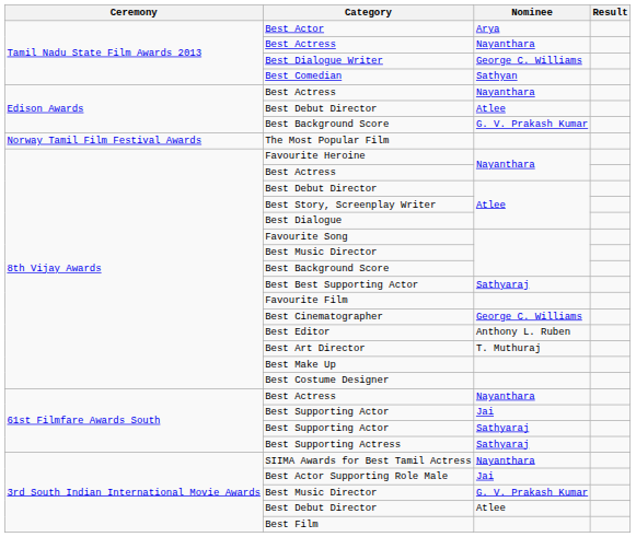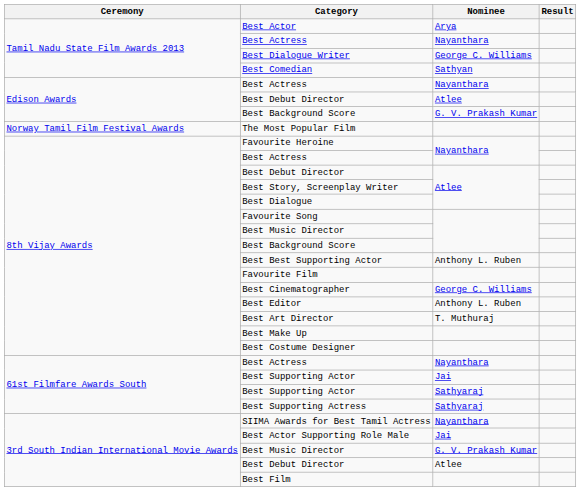 <table class="wikitable">
 <tr>
 <th>Ceremony</th>
 <th>Category</th>
 <th>Nominee</th>
 <th>Result</th>
 </tr>
 <tr>
 <td rowspan=4><a href='#'>Tamil Nadu State Film Awards 2013</a></td>
 <td><a href='#'>Best Actor</a></td>
 <td><a href='#'>Arya</a></td>
 <td></td>
 </tr>
 <tr>
 <td><a href='#'>Best Actress</a></td>
 <td><a href='#'>Nayanthara</a></td>
 <td></td>
 </tr>
 <tr>
 <td><a href='#'>Best Dialogue Writer</a></td>
 <td><a href='#'>George C. Williams</a></td>
 <td></td>
 </tr>
 <tr>
 <td><a href='#'>Best Comedian</a></td>
 <td><a href='#'>Sathyan</a></td>
 <td></td>
 </tr>
 <tr>
 <td rowspan="3"><a href='#'>Edison Awards</a></td>
 <td>Best Actress</td>
 <td><a href='#'>Nayanthara</a></td>
 <td></td>
 </tr>
 <tr>
 <td>Best Debut Director</td>
 <td><a href='#'>Atlee</a></td>
 <td></td>
 </tr>
 <tr>
 <td>Best Background Score</td>
 <td><a href='#'>G. V. Prakash Kumar</a></td>
 <td></td>
 </tr>
 <tr>
 <td><a href='#'>Norway Tamil Film Festival Awards</a></td>
 <td>The Most Popular Film</td>
 <td></td>
 <td></td>
 </tr>
 <tr>
 <td rowspan="15"><a href='#'>8th Vijay Awards</a></td>
 <td>Favourite Heroine</td>
 <td rowspan="2"><a href='#'>Nayanthara</a></td>
 <td></td>
 </tr>
 <tr>
 <td>Best Actress</td>
 <td></td>
 </tr>
 <tr>
 <td>Best Debut Director</td>
 <td rowspan="3"><a href='#'>Atlee</a></td>
 <td></td>
 </tr>
 <tr>
 <td>Best Story, Screenplay Writer</td>
 <td></td>
 </tr>
 <tr>
 <td>Best Dialogue</td>
 <td></td>
 </tr>
 <tr>
 <td>Favourite Song</td>
 <td rowspan="3"></td>
 <td></td>
 </tr>
 <tr>
 <td>Best Music Director</td>
 <td></td>
 </tr>
 <tr>
 <td>Best Background Score</td>
 <td></td>
 </tr>
 <tr>
 <td>Best Best Supporting Actor</td>
-<td><a href='#'>Sathyaraj</a></td>
+<td>Anthony L. Ruben</td>
 <td></td>
 </tr>
 <tr>
 <td>Favourite Film</td>
 <td></td>
 <td></td>
 </tr>
 <tr>
 <td>Best Cinematographer</td>
 <td><a href='#'>George C. Williams</a></td>
 <td></td>
 </tr>
 <tr>
 <td>Best Editor</td>
 <td>Anthony L. Ruben</td>
 <td></td>
 </tr>
 <tr>
 <td>Best Art Director</td>
 <td>T. Muthuraj</td>
 <td></td>
 </tr>
 <tr>
 <td>Best Make Up</td>
 <td></td>
 <td></td>
 </tr>
 <tr>
 <td>Best Costume Designer</td>
 <td></td>
 <td></td>
 </tr>
 <tr>
 <td rowspan="4"><a href='#'>61st Filmfare Awards South</a></td>
 <td>Best Actress</td>
 <td><a href='#'>Nayanthara</a></td>
 <td></td>
 </tr>
 <tr>
 <td>Best Supporting Actor</td>
 <td><a href='#'>Jai</a></td>
 <td></td>
 </tr>
 <tr>
 <td>Best Supporting Actor</td>
 <td><a href='#'>Sathyaraj</a></td>
 <td></td>
 </tr>
 <tr>
 <td>Best Supporting Actress</td>
 <td><a href='#'>Sathyaraj</a></td>
 <td></td>
 </tr>
 <tr>
 <td rowspan="5"><a href='#'>3rd South Indian International Movie Awards</a></td>
 <td>SIIMA Awards for Best Tamil Actress</td>
 <td><a href='#'>Nayanthara</a></td>
 <td></td>
 </tr>
 <tr>
 <td>Best Actor Supporting Role Male</td>
 <td><a href='#'>Jai</a></td>
 <td></td>
 </tr>
 <tr>
 <td>Best Music Director</td>
 <td><a href='#'>G. V. Prakash Kumar</a></td>
 <td></td>
 </tr>
 <tr>
 <td>Best Debut Director</td>
 <td>Atlee</td>
 <td></td>
 </tr>
 <tr>
 <td>Best Film</td>
 <td></td>
 <td></td>
 </tr>
 </table>
